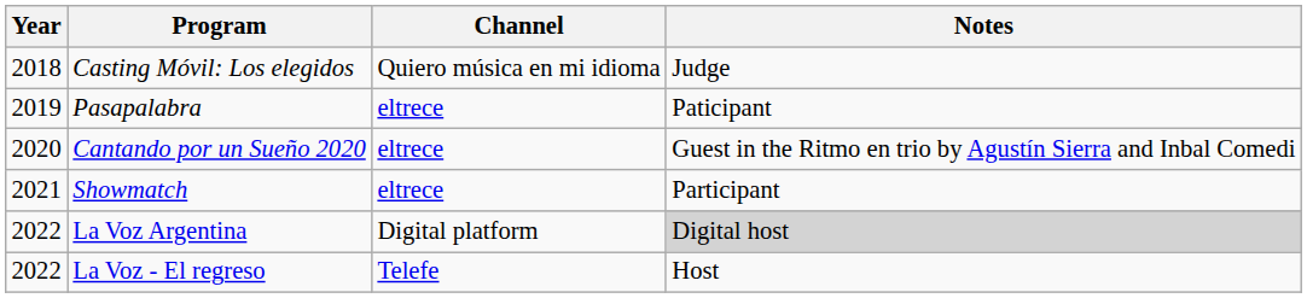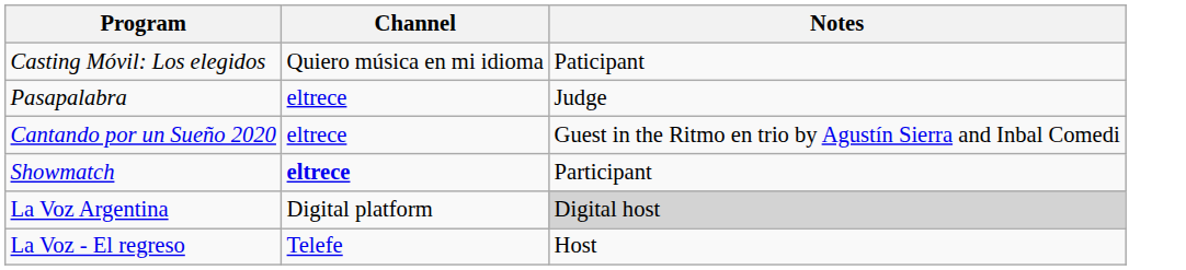 <table class="wikitable" style="font-size: 90%;">
 <tr>
-<th>Year</th>
 <th>Program</th>
 <th>Channel</th>
 <th>Notes</th>
 </tr>
 <tr>
-<td>2018</td>
 <td><em>Casting Móvil: Los elegidos</em></td>
 <td>Quiero música en mi idioma</td>
+<td>Paticipant</td>
+</tr>
+<tr>
+<td><em>Pasapalabra</em></td>
+<td><a href='#'>eltrece</a></td>
 <td>Judge</td>
 </tr>
 <tr>
-<td>2019</td>
-<td><em>Pasapalabra</em></td>
-<td><a href='#'>eltrece</a></td>
-<td>Paticipant</td>
-</tr>
-<tr>
-<td>2020</td>
 <td><em><a href='#'>Cantando por un Sueño 2020</a></em></td>
 <td><a href='#'>eltrece</a></td>
 <td>Guest in the Ritmo en trio by <a href='#'>Agustín Sierra</a> and Inbal Comedi</td>
 </tr>
 <tr>
-<td>2021</td>
 <td><em><a href='#'>Showmatch</a></em></td>
-<td><a href='#'>eltrece</a></td>
+<td><strong><a href='#'>eltrece</a></strong></td>
 <td>Participant</td>
 </tr>
 <tr>
-<td>2022</td>
 <td><a href='#'>La Voz Argentina</a></td>
 <td>Digital platform</td>
 <td style="background: lightgrey;">Digital host</td>
 </tr>
 <tr>
-<td>2022</td>
 <td><a href='#'>La Voz - El regreso</a></td>
 <td><a href='#'>Telefe</a></td>
 <td>Host</td>
 </tr>
 </table>
